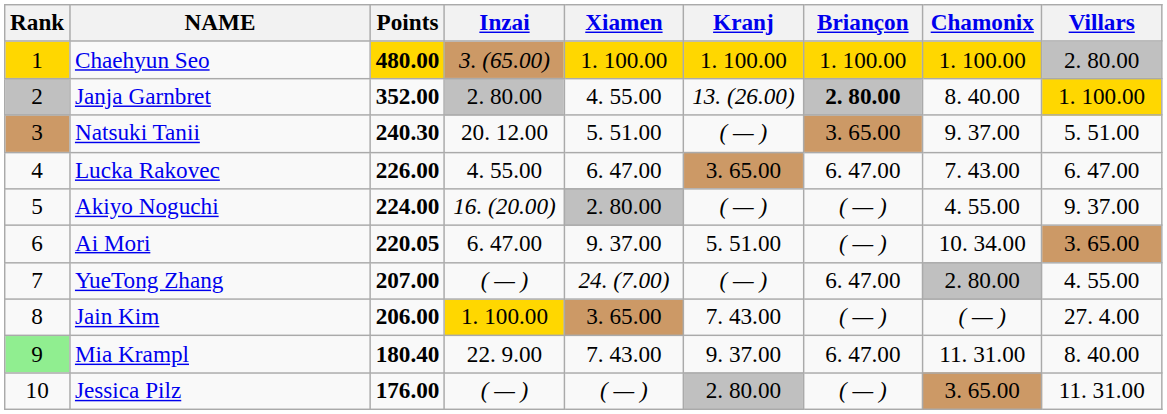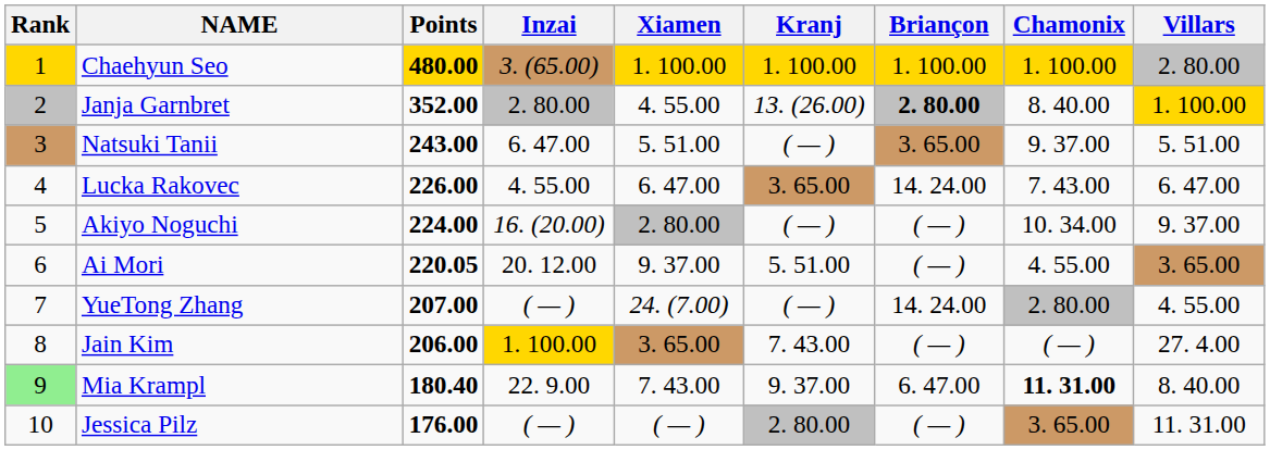 <table class="wikitable sortable" style="text-align: center;">
 <tr>
 <th>Rank</th>
 <th width = "200">NAME</th>
 <th>Points</th>
 <th width = "75" data-sort-type="number"><a href='#'>Inzai</a></th>
 <th width = "75" data-sort-type="number"><a href='#'>Xiamen</a></th>
 <th width = "75" data-sort-type="number"><a href='#'>Kranj</a></th>
 <th width = "75" data-sort-type="number"><a href='#'>Briançon</a></th>
 <th width = "75" data-sort-type="number"><a href='#'>Chamonix</a></th>
 <th width = "75" data-sort-type="number"><a href='#'>Villars</a></th>
 </tr>
 <tr>
 <td style="background: gold">1</td>
 <td align="left"> <a href='#'>Chaehyun Seo</a></td>
 <td style="background: gold;"><strong>480.00</strong></td>
 <td style="background: #cc9966"><em>3. (65.00)</em></td>
 <td style="background: gold">1. 100.00</td>
 <td style="background: gold">1. 100.00</td>
 <td style="background: gold">1. 100.00</td>
 <td style="background: gold">1. 100.00</td>
 <td style="background: silver">2. 80.00</td>
 </tr>
 <tr>
 <td style="background: silver">2</td>
 <td align="left"> <a href='#'>Janja Garnbret</a></td>
 <td><strong>352.00</strong></td>
 <td style="background: silver">2. 80.00</td>
 <td>4. 55.00</td>
 <td><em>13. (26.00)</em></td>
 <td style="background: silver"><strong>2. 80.00</strong></td>
 <td>8. 40.00</td>
 <td style="background: gold">1. 100.00</td>
 </tr>
 <tr>
 <td style="background: #cc9966">3</td>
 <td align="left"> <a href='#'>Natsuki Tanii</a></td>
-<td><strong>240.30</strong></td>
-<td>20. 12.00</td>
+<td><strong>243.00</strong></td>
+<td>6. 47.00</td>
 <td>5. 51.00</td>
 <td><em>( — )</em></td>
 <td style="background: #cc9966">3. 65.00</td>
 <td>9. 37.00</td>
 <td>5. 51.00</td>
 </tr>
 <tr>
 <td>4</td>
 <td align="left"> <a href='#'>Lucka Rakovec</a></td>
 <td><strong>226.00</strong></td>
 <td>4. 55.00</td>
 <td>6. 47.00</td>
 <td style="background: #cc9966">3. 65.00</td>
-<td>6. 47.00</td>
+<td>14. 24.00</td>
 <td>7. 43.00</td>
 <td>6. 47.00</td>
 </tr>
 <tr>
 <td>5</td>
 <td align="left"> <a href='#'>Akiyo Noguchi</a></td>
 <td><strong>224.00</strong></td>
 <td><em>16. (20.00)</em></td>
 <td style="background: silver">2. 80.00</td>
 <td><em>( — )</em></td>
 <td><em>( — )</em></td>
-<td>4. 55.00</td>
+<td>10. 34.00</td>
 <td>9. 37.00</td>
 </tr>
 <tr>
 <td>6</td>
 <td align="left"> <a href='#'>Ai Mori</a></td>
 <td><strong>220.05</strong></td>
-<td>6. 47.00</td>
+<td>20. 12.00</td>
 <td>9. 37.00</td>
 <td>5. 51.00</td>
 <td><em>( — )</em></td>
-<td>10. 34.00</td>
+<td>4. 55.00</td>
 <td style="background: #cc9966">3. 65.00</td>
 </tr>
 <tr>
 <td>7</td>
 <td align="left"> <a href='#'>YueTong Zhang</a></td>
 <td><strong>207.00</strong></td>
 <td><em>( — )</em></td>
 <td><em>24. (7.00)</em></td>
 <td><em>( — )</em></td>
-<td>6. 47.00</td>
+<td>14. 24.00</td>
 <td style="background: silver">2. 80.00</td>
 <td>4. 55.00</td>
 </tr>
 <tr>
 <td>8</td>
 <td align="left"> <a href='#'>Jain Kim</a></td>
 <td><strong>206.00</strong></td>
 <td style="background: gold">1. 100.00</td>
 <td style="background: #cc9966">3. 65.00</td>
 <td>7. 43.00</td>
 <td><em>( — )</em></td>
 <td><em>( — )</em></td>
 <td>27. 4.00</td>
 </tr>
 <tr>
 <td style="background: lightgreen;">9</td>
 <td align="left"> <a href='#'>Mia Krampl</a></td>
 <td><strong>180.40</strong></td>
 <td>22. 9.00</td>
 <td>7. 43.00</td>
 <td>9. 37.00</td>
 <td>6. 47.00</td>
-<td>11. 31.00</td>
+<td><strong>11. 31.00</strong></td>
 <td>8. 40.00</td>
 </tr>
 <tr>
 <td>10</td>
 <td align="left"> <a href='#'>Jessica Pilz</a></td>
 <td><strong>176.00</strong></td>
 <td><em>( — )</em></td>
 <td><em>( — )</em></td>
 <td style="background: silver">2. 80.00</td>
 <td><em>( — )</em></td>
 <td style="background: #cc9966">3. 65.00</td>
 <td>11. 31.00</td>
 </tr>
 </table>
